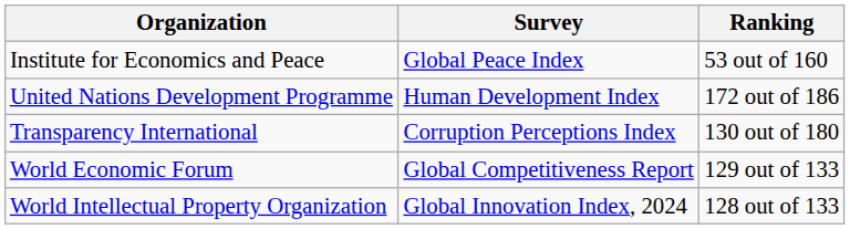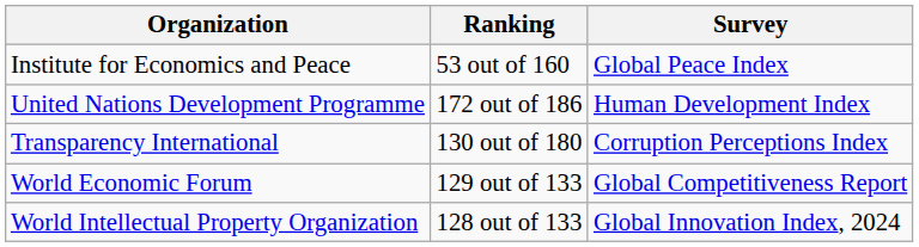 <table class="wikitable" style="margin:1em auto;">
 <tr>
 <th>Organization</th>
+<th>Ranking</th>
 <th>Survey</th>
-<th>Ranking</th>
 </tr>
 <tr>
 <td>Institute for Economics and Peace </td>
+<td>53 out of 160</td>
 <td><a href='#'>Global Peace Index</a></td>
-<td>53 out of 160</td>
 </tr>
 <tr>
 <td><a href='#'>United Nations Development Programme</a></td>
+<td>172 out of 186</td>
 <td><a href='#'>Human Development Index</a></td>
-<td>172 out of 186</td>
 </tr>
 <tr>
 <td><a href='#'>Transparency International</a></td>
+<td>130 out of 180</td>
 <td><a href='#'>Corruption Perceptions Index</a></td>
-<td>130 out of 180</td>
 </tr>
 <tr>
 <td><a href='#'>World Economic Forum</a></td>
+<td>129 out of 133</td>
 <td><a href='#'>Global Competitiveness Report</a></td>
-<td>129 out of 133</td>
 </tr>
 <tr>
 <td><a href='#'>World Intellectual Property Organization</a></td>
+<td>128 out of 133</td>
 <td><a href='#'>Global Innovation Index</a>, 2024</td>
-<td>128 out of 133</td>
 </tr>
 </table>
